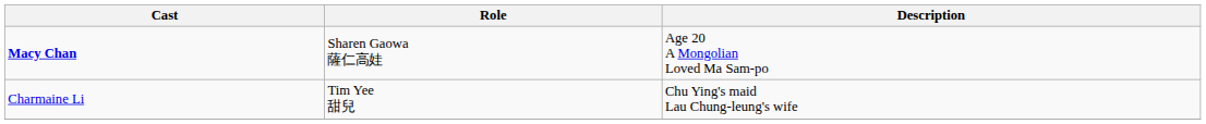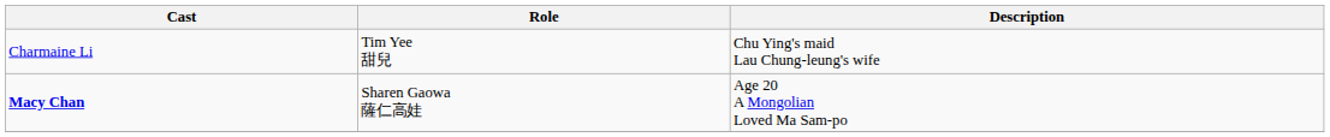 <table class="wikitable" width="70%">
 <tr>
 <th>Cast</th>
 <th>Role</th>
 <th>Description</th>
 </tr>
 <tr>
+<td><a href='#'>Charmaine Li</a></td>
+<td>Tim Yee<br>甜兒</td>
+<td>Chu Ying's maid<br>Lau Chung-leung's wife</td>
+</tr>
+<tr>
 <td><strong><a href='#'>Macy Chan</a></strong></td>
 <td>Sharen Gaowa<br>薩仁高娃</td>
 <td>Age 20<br>A <a href='#'>Mongolian</a><br>Loved Ma Sam-po</td>
 </tr>
 <tr>
-<td><a href='#'>Charmaine Li</a></td>
-<td>Tim Yee<br>甜兒</td>
-<td>Chu Ying's maid<br>Lau Chung-leung's wife</td>
-</tr>
-<tr>
 </tr>
 </table>
